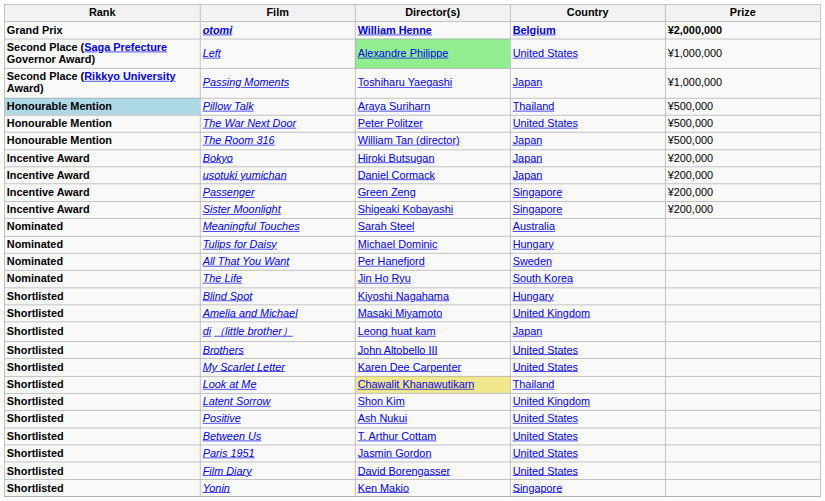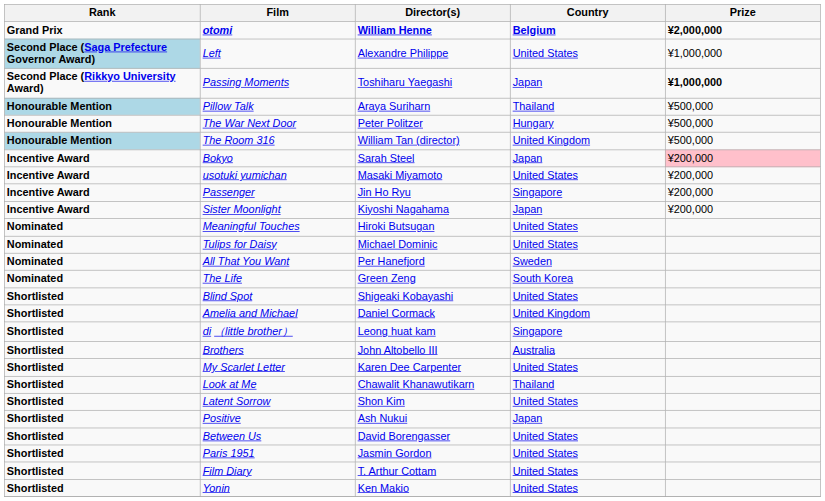 <table class="wikitable" width="95%" align="centre">
 <tr>
 <th width=24%>Rank</th>
 <th width=19%>Film</th>
 <th width=19%>Director(s)</th>
 <th width=19%>Country</th>
 <th width=19%>Prize</th>
 </tr>
 <tr>
 <td><strong>Grand Prix</strong></td>
 <td><strong><em><a href='#'>otomi</a></em></strong></td>
 <td><strong><a href='#'>William Henne</a></strong></td>
 <td><strong><a href='#'>Belgium</a></strong></td>
 <td><strong>¥2,000,000</strong></td>
 </tr>
 <tr>
-<td><strong>Second Place (<a href='#'>Saga Prefecture</a> Governor Award)</strong></td>
+<td style="background: lightblue;"><strong>Second Place (<a href='#'>Saga Prefecture</a> Governor Award)</strong></td>
 <td><em><a href='#'>Left</a></em></td>
-<td style="background: lightgreen;"><a href='#'>Alexandre Philippe</a></td>
+<td><a href='#'>Alexandre Philippe</a></td>
 <td><a href='#'>United States</a></td>
 <td>¥1,000,000</td>
 </tr>
 <tr>
 <td><strong>Second Place (<a href='#'>Rikkyo University</a> Award)</strong></td>
 <td><em><a href='#'>Passing Moments</a></em></td>
 <td><a href='#'>Toshiharu Yaegashi</a></td>
 <td><a href='#'>Japan</a></td>
-<td>¥1,000,000</td>
+<td><strong>¥1,000,000</strong></td>
 </tr>
 <tr>
 <td style="background: lightblue;"><strong>Honourable Mention</strong></td>
 <td><em><a href='#'>Pillow Talk</a></em></td>
 <td><a href='#'>Araya Suriharn</a></td>
 <td><a href='#'>Thailand</a></td>
 <td>¥500,000</td>
 </tr>
 <tr>
 <td><strong>Honourable Mention</strong></td>
 <td><em><a href='#'>The War Next Door</a></em></td>
 <td><a href='#'>Peter Politzer</a></td>
-<td><a href='#'>United States</a></td>
+<td><a href='#'>Hungary</a></td>
 <td>¥500,000</td>
 </tr>
 <tr>
-<td><strong>Honourable Mention</strong></td>
+<td style="background: lightblue;"><strong>Honourable Mention</strong></td>
 <td><em><a href='#'>The Room 316</a></em></td>
 <td><a href='#'>William Tan (director)</a></td>
-<td><a href='#'>Japan</a></td>
+<td><a href='#'>United Kingdom</a></td>
 <td>¥500,000</td>
 </tr>
 <tr>
 <td><strong>Incentive Award</strong></td>
 <td><em><a href='#'>Bokyo</a></em></td>
-<td><a href='#'>Hiroki Butsugan</a></td>
+<td><a href='#'>Sarah Steel</a></td>
 <td><a href='#'>Japan</a></td>
-<td>¥200,000</td>
+<td style="background: pink;">¥200,000</td>
 </tr>
 <tr>
 <td><strong>Incentive Award</strong></td>
 <td><em><a href='#'>usotuki yumichan</a></em></td>
-<td><a href='#'>Daniel Cormack</a></td>
-<td><a href='#'>Japan</a></td>
+<td><a href='#'>Masaki Miyamoto</a></td>
+<td><a href='#'>United States</a></td>
 <td>¥200,000</td>
 </tr>
 <tr>
 <td><strong>Incentive Award</strong></td>
 <td><em><a href='#'>Passenger</a></em></td>
-<td><a href='#'>Green Zeng</a></td>
+<td><a href='#'>Jin Ho Ryu</a></td>
 <td><a href='#'>Singapore</a></td>
 <td>¥200,000</td>
 </tr>
 <tr>
 <td><strong>Incentive Award</strong></td>
 <td><em><a href='#'>Sister Moonlight</a></em></td>
-<td><a href='#'>Shigeaki Kobayashi</a></td>
-<td><a href='#'>Singapore</a></td>
+<td><a href='#'>Kiyoshi Nagahama</a></td>
+<td><a href='#'>Japan</a></td>
 <td>¥200,000</td>
 </tr>
 <tr>
 <td><strong>Nominated</strong></td>
 <td><em><a href='#'>Meaningful Touches</a></em></td>
-<td><a href='#'>Sarah Steel</a></td>
-<td><a href='#'>Australia</a></td>
+<td><a href='#'>Hiroki Butsugan</a></td>
+<td><a href='#'>United States</a></td>
 <td></td>
 </tr>
 <tr>
 <td><strong>Nominated</strong></td>
 <td><em><a href='#'>Tulips for Daisy</a></em></td>
 <td><a href='#'>Michael Dominic</a></td>
-<td><a href='#'>Hungary</a></td>
+<td><a href='#'>United States</a></td>
 <td></td>
 </tr>
 <tr>
 <td><strong>Nominated</strong></td>
 <td><em><a href='#'>All That You Want</a></em></td>
 <td><a href='#'>Per Hanefjord</a></td>
 <td><a href='#'>Sweden</a></td>
 <td></td>
 </tr>
 <tr>
 <td><strong>Nominated</strong></td>
 <td><em><a href='#'>The Life</a></em></td>
-<td><a href='#'>Jin Ho Ryu</a></td>
+<td><a href='#'>Green Zeng</a></td>
 <td><a href='#'>South Korea</a></td>
 <td></td>
 </tr>
 <tr>
 <td><strong>Shortlisted</strong></td>
 <td><em><a href='#'>Blind Spot</a></em></td>
-<td><a href='#'>Kiyoshi Nagahama</a></td>
-<td><a href='#'>Hungary</a></td>
+<td><a href='#'>Shigeaki Kobayashi</a></td>
+<td><a href='#'>United States</a></td>
 <td></td>
 </tr>
 <tr>
 <td><strong>Shortlisted</strong></td>
 <td><em><a href='#'>Amelia and Michael</a></em></td>
-<td><a href='#'>Masaki Miyamoto</a></td>
+<td><a href='#'>Daniel Cormack</a></td>
 <td><a href='#'>United Kingdom</a></td>
 <td></td>
 </tr>
 <tr>
 <td><strong>Shortlisted</strong></td>
 <td><em><a href='#'>di</a> <a href='#'>（little brother）</a></em></td>
 <td><a href='#'>Leong huat kam</a></td>
-<td><a href='#'>Japan</a></td>
+<td><a href='#'>Singapore</a></td>
 <td></td>
 </tr>
 <tr>
 <td><strong>Shortlisted</strong></td>
 <td><em><a href='#'>Brothers</a></em></td>
 <td><a href='#'>John Altobello III</a></td>
-<td><a href='#'>United States</a></td>
+<td><a href='#'>Australia</a></td>
 <td></td>
 </tr>
 <tr>
 <td><strong>Shortlisted</strong></td>
 <td><em><a href='#'>My Scarlet Letter</a></em></td>
 <td><a href='#'>Karen Dee Carpenter</a></td>
 <td><a href='#'>United States</a></td>
 <td></td>
 </tr>
 <tr>
 <td><strong>Shortlisted</strong></td>
 <td><em><a href='#'>Look at Me</a></em></td>
-<td style="background: khaki;"><a href='#'>Chawalit Khanawutikarn</a></td>
+<td><a href='#'>Chawalit Khanawutikarn</a></td>
 <td><a href='#'>Thailand</a></td>
 <td></td>
 </tr>
 <tr>
 <td><strong>Shortlisted</strong></td>
 <td><em><a href='#'>Latent Sorrow</a></em></td>
 <td><a href='#'>Shon Kim</a></td>
-<td><a href='#'>United Kingdom</a></td>
+<td><a href='#'>United States</a></td>
 <td></td>
 </tr>
 <tr>
 <td><strong>Shortlisted</strong></td>
 <td><em><a href='#'>Positive</a></em></td>
 <td><a href='#'>Ash Nukui</a></td>
-<td><a href='#'>United States</a></td>
+<td><a href='#'>Japan</a></td>
 <td></td>
 </tr>
 <tr>
 <td><strong>Shortlisted</strong></td>
 <td><em><a href='#'>Between Us</a></em></td>
-<td><a href='#'>T. Arthur Cottam</a></td>
+<td><a href='#'>David Borengasser</a></td>
 <td><a href='#'>United States</a></td>
 <td></td>
 </tr>
 <tr>
 <td><strong>Shortlisted</strong></td>
 <td><em><a href='#'>Paris 1951</a></em></td>
 <td><a href='#'>Jasmin Gordon</a></td>
 <td><a href='#'>United States</a></td>
 <td></td>
 </tr>
 <tr>
 <td><strong>Shortlisted</strong></td>
 <td><em><a href='#'>Film Diary</a></em></td>
-<td><a href='#'>David Borengasser</a></td>
+<td><a href='#'>T. Arthur Cottam</a></td>
 <td><a href='#'>United States</a></td>
 <td></td>
 </tr>
 <tr>
 <td><strong>Shortlisted</strong></td>
 <td><em><a href='#'>Yonin</a></em></td>
 <td><a href='#'>Ken Makio</a></td>
-<td><a href='#'>Singapore</a></td>
+<td><a href='#'>United States</a></td>
 <td></td>
 </tr>
 <tr>
 </tr>
 </table>
